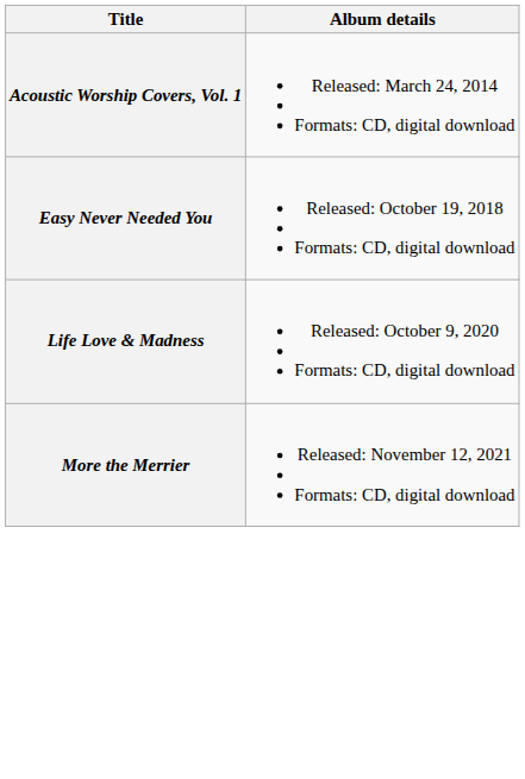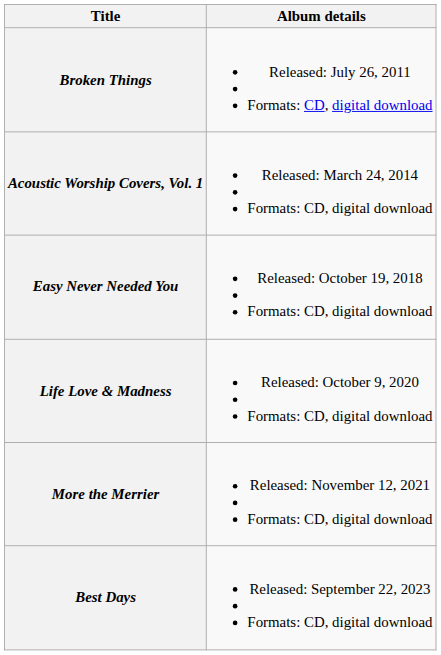 <table class="wikitable plainrowheaders" style="text-align:center;">
 <tr>
 <th scope="col">Title</th>
 <th scope="col">Album details</th>
+</tr>
+<tr>
+<th scope="row"><em>Broken Things</em></th>
+<td><br><ul><li>Released: July 26, 2011</li><li></li><li>Formats: <a href='#'>CD</a>, <a href='#'>digital download</a></li></ul></td>
 </tr>
 <tr>
 <th scope="row"><em>Acoustic Worship Covers, Vol. 1</em></th>
 <td><br><ul><li>Released: March 24, 2014</li><li></li><li>Formats: CD, digital download</li></ul></td>
 </tr>
 <tr>
 <th scope="row"><em>Easy Never Needed You</em></th>
 <td><br><ul><li>Released: October 19, 2018</li><li></li><li>Formats: CD, digital download</li></ul></td>
 </tr>
 <tr>
 <th scope="row"><em>Life Love & Madness</em></th>
 <td><br><ul><li>Released: October 9, 2020</li><li></li><li>Formats: CD, digital download</li></ul></td>
 </tr>
 <tr>
 <th scope="row"><em>More the Merrier</em></th>
 <td><br><ul><li>Released: November 12, 2021</li><li></li><li>Formats: CD, digital download</li></ul></td>
 </tr>
+<tr>
+<th scope="row"><em>Best Days</em></th>
+<td><br><ul><li>Released: September 22, 2023</li><li></li><li>Formats: CD, digital download</li></ul></td>
+</tr>
 </table>
